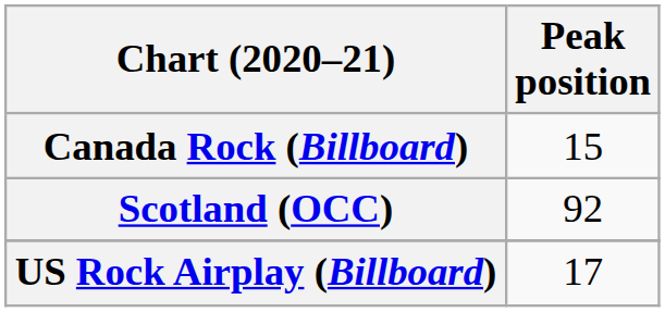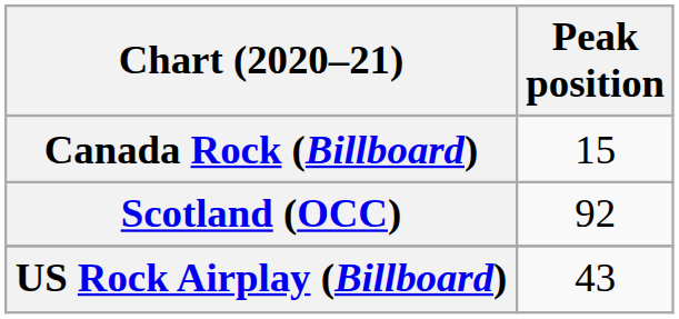 <table class="wikitable sortable plainrowheaders" style="text-align:center">
 <tr>
 <th scope="col">Chart (2020–21)</th>
 <th scope="col">Peak<br>position</th>
 </tr>
 <tr>
 <th scope="row">Canada <a href='#'>Rock</a> (<em><a href='#'>Billboard</a></em>)</th>
 <td>15</td>
 </tr>
 <tr>
 <th scope="row"><a href='#'>Scotland</a> (<a href='#'>OCC</a>)</th>
 <td>92</td>
 </tr>
 <tr>
 </tr>
 <tr>
 <th scope="row">US <a href='#'>Rock Airplay</a> (<em><a href='#'>Billboard</a></em>)</th>
-<td>17</td>
+<td>43</td>
 </tr>
 </table>
